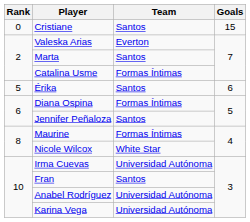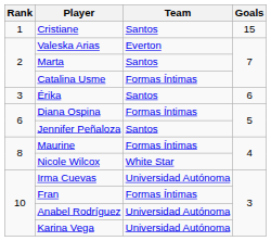 <table class="wikitable" style="text-align:center">
 <tr>
 <th>Rank</th>
 <th>Player</th>
 <th>Team</th>
 <th>Goals</th>
 </tr>
 <tr>
-<td>0</td>
+<td>1</td>
 <td align=left> <a href='#'>Cristiane</a></td>
 <td align=left> <a href='#'>Santos</a></td>
 <td>15</td>
 </tr>
 <tr>
 <td rowspan=3>2</td>
 <td align=left> <a href='#'>Valeska Arias</a></td>
 <td align=left> <a href='#'>Everton</a></td>
 <td rowspan=3>7</td>
 </tr>
 <tr>
 <td align=left> <a href='#'>Marta</a></td>
 <td align=left> <a href='#'>Santos</a></td>
 </tr>
 <tr>
 <td align=left> <a href='#'>Catalina Usme</a></td>
 <td align=left> <a href='#'>Formas Íntimas</a></td>
 </tr>
 <tr>
-<td>5</td>
+<td>3</td>
 <td align=left> <a href='#'>Érika</a></td>
 <td align=left> <a href='#'>Santos</a></td>
 <td>6</td>
 </tr>
 <tr>
 <td rowspan=2>6</td>
 <td align=left> <a href='#'>Diana Ospina</a></td>
 <td align=left> <a href='#'>Formas Íntimas</a></td>
 <td rowspan=2>5</td>
 </tr>
 <tr>
 <td align=left> <a href='#'>Jennifer Peñaloza</a></td>
 <td align=left> <a href='#'>Santos</a></td>
 </tr>
 <tr>
 <td rowspan=2>8</td>
 <td align=left> <a href='#'>Maurine</a></td>
 <td align=left> <a href='#'>Formas Íntimas</a></td>
 <td rowspan=2>4</td>
 </tr>
 <tr>
 <td align=left> <a href='#'>Nicole Wilcox</a></td>
 <td align=left> <a href='#'>White Star</a></td>
 </tr>
 <tr>
 <td rowspan=4>10</td>
 <td align=left> <a href='#'>Irma Cuevas</a></td>
 <td align=left> <a href='#'>Universidad Autónoma</a></td>
 <td rowspan=4>3</td>
 </tr>
 <tr>
 <td align=left> <a href='#'>Fran</a></td>
-<td align=left> <a href='#'>Santos</a></td>
+<td align=left> <a href='#'>Formas Íntimas</a></td>
 </tr>
 <tr>
 <td align=left> <a href='#'>Anabel Rodríguez</a></td>
 <td align=left> <a href='#'>Universidad Autónoma</a></td>
 </tr>
 <tr>
 <td align=left> <a href='#'>Karina Vega</a></td>
 <td align=left> <a href='#'>Universidad Autónoma</a></td>
 </tr>
 </table>
